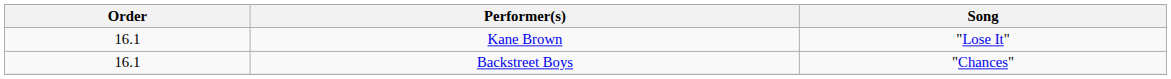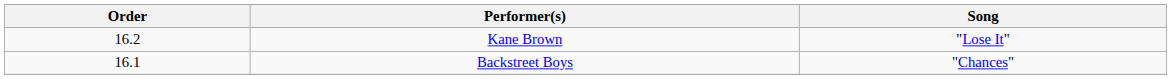 <table class="wikitable" style="text-align:center; width:100%;">
 <tr>
 </tr>
 <tr>
 <th>Order</th>
 <th>Performer(s)</th>
 <th>Song</th>
 </tr>
 <tr>
-<td>16.1</td>
+<td>16.2</td>
 <td><a href='#'>Kane Brown</a></td>
 <td>"<a href='#'>Lose It</a>"</td>
 </tr>
 <tr>
 <td>16.1</td>
 <td><a href='#'>Backstreet Boys</a></td>
 <td>"<a href='#'>Chances</a>"</td>
 </tr>
 <tr>
 </tr>
 </table>
